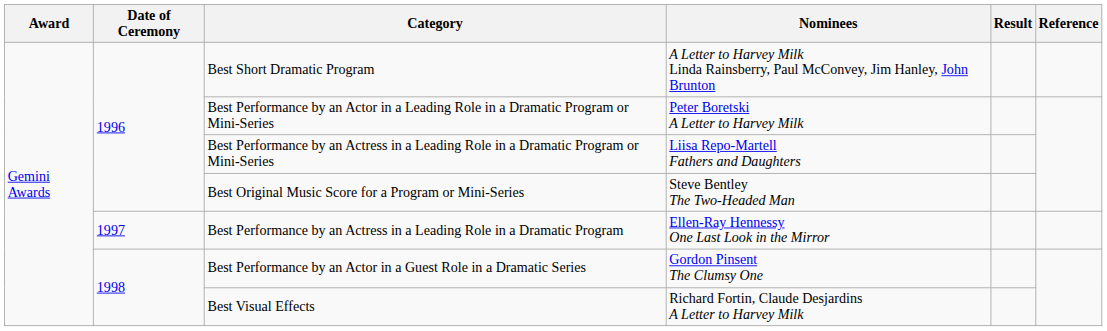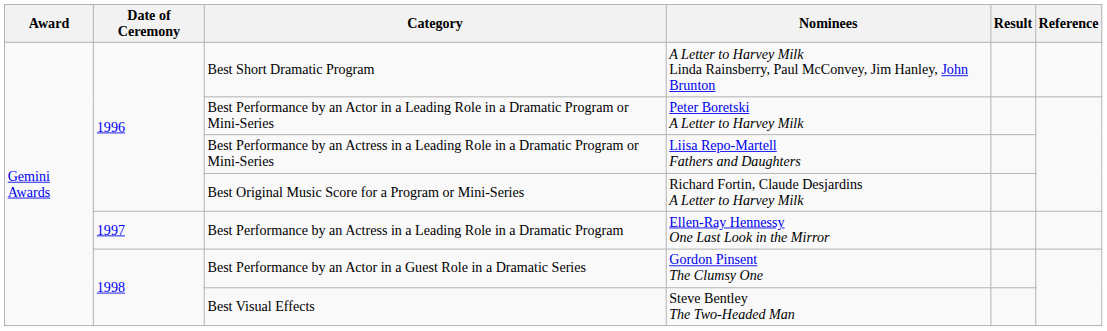 <table class="wikitable">
 <tr>
 <th>Award</th>
 <th>Date of Ceremony</th>
 <th>Category</th>
 <th>Nominees</th>
 <th>Result</th>
 <th>Reference</th>
 </tr>
 <tr>
 <td rowspan=7><a href='#'>Gemini Awards</a></td>
 <td rowspan=4><a href='#'>1996</a></td>
 <td>Best Short Dramatic Program</td>
 <td><em>A Letter to Harvey Milk</em><br>Linda Rainsberry, Paul McConvey, Jim Hanley, <a href='#'>John Brunton</a></td>
 <td></td>
 <td></td>
 </tr>
 <tr>
 <td>Best Performance by an Actor in a Leading Role in a Dramatic Program or Mini-Series</td>
 <td><a href='#'>Peter Boretski</a><br><em>A Letter to Harvey Milk</em></td>
 <td></td>
 <td rowspan=3></td>
 </tr>
 <tr>
 <td>Best Performance by an Actress in a Leading Role in a Dramatic Program or Mini-Series</td>
 <td><a href='#'>Liisa Repo-Martell</a><br><em>Fathers and Daughters</em></td>
 <td></td>
 </tr>
 <tr>
 <td>Best Original Music Score for a Program or Mini-Series</td>
-<td>Steve Bentley<br><em>The Two-Headed Man</em></td>
+<td>Richard Fortin, Claude Desjardins<br><em>A Letter to Harvey Milk</em></td>
 <td></td>
 </tr>
 <tr>
 <td><a href='#'>1997</a></td>
 <td>Best Performance by an Actress in a Leading Role in a Dramatic Program</td>
 <td><a href='#'>Ellen-Ray Hennessy</a><br><em>One Last Look in the Mirror</em></td>
 <td></td>
 <td></td>
 </tr>
 <tr>
 <td rowspan=2><a href='#'>1998</a></td>
 <td>Best Performance by an Actor in a Guest Role in a Dramatic Series</td>
 <td><a href='#'>Gordon Pinsent</a><br><em>The Clumsy One</em></td>
 <td></td>
 <td rowspan=2></td>
 </tr>
 <tr>
 <td>Best Visual Effects</td>
-<td>Richard Fortin, Claude Desjardins<br><em>A Letter to Harvey Milk</em></td>
+<td>Steve Bentley<br><em>The Two-Headed Man</em></td>
 <td></td>
 </tr>
 </table>
